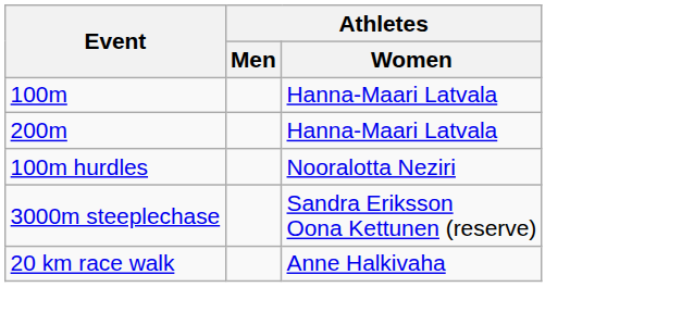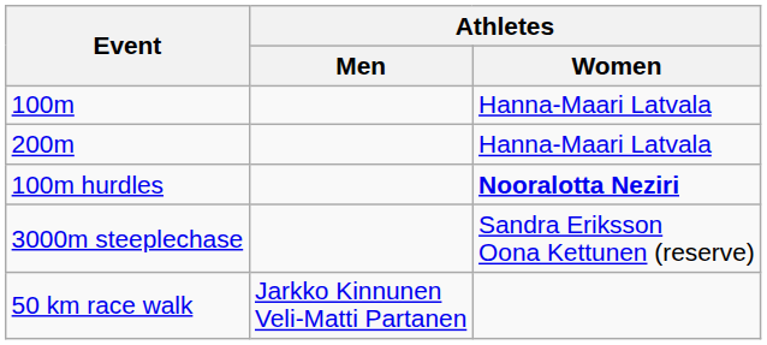 <table class=wikitable style="font-size:90%">
 <tr>
 <th rowspan=2>Event</th>
 <th colspan=2>Athletes</th>
 </tr>
 <tr>
 <th>Men</th>
 <th>Women</th>
 </tr>
 <tr>
 <td><a href='#'>100m</a></td>
 <td></td>
 <td><a href='#'>Hanna-Maari Latvala</a></td>
 </tr>
 <tr>
 <td><a href='#'>200m</a></td>
 <td></td>
 <td><a href='#'>Hanna-Maari Latvala</a></td>
 </tr>
 <tr>
 <td><a href='#'>100m hurdles</a></td>
 <td></td>
-<td><a href='#'>Nooralotta Neziri</a></td>
+<td><strong><a href='#'>Nooralotta Neziri</a></strong></td>
 </tr>
 <tr>
 <td><a href='#'>3000m steeplechase</a></td>
 <td></td>
 <td><a href='#'>Sandra Eriksson</a><br><a href='#'>Oona Kettunen</a> (reserve)</td>
 </tr>
 <tr>
-<td><a href='#'>20 km race walk</a></td>
+<td><a href='#'>50 km race walk</a></td>
+<td><a href='#'>Jarkko Kinnunen</a><br><a href='#'>Veli-Matti Partanen</a></td>
 <td></td>
-<td><a href='#'>Anne Halkivaha</a></td>
 </tr>
 </table>
